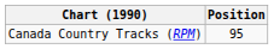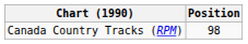 <table class="wikitable sortable">
 <tr>
 <th scope="col">Chart (1990)</th>
 <th scope="col">Position</th>
 </tr>
 <tr>
 <td>Canada Country Tracks (<em><a href='#'>RPM</a></em>)</td>
-<td align="center">95</td>
+<td align="center">98</td>
 </tr>
 </table>
